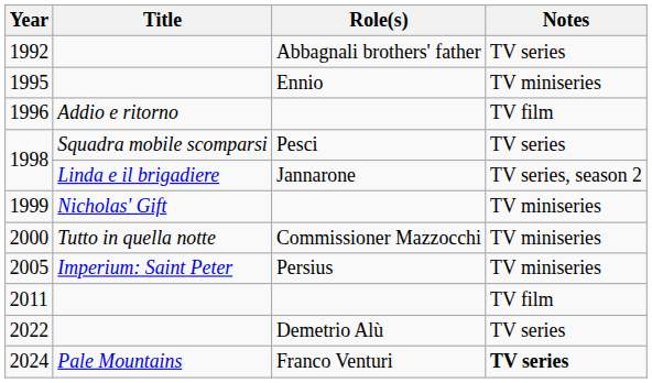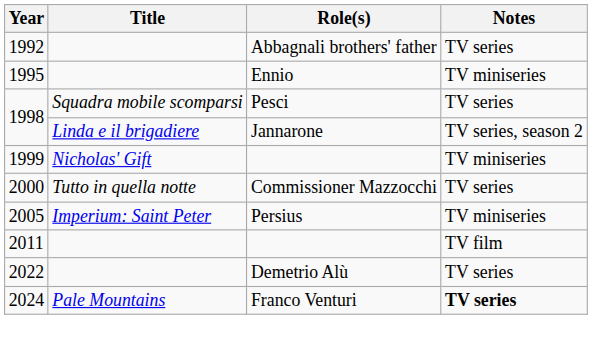 <table class="wikitable plainrowheaders sortable">
 <tr>
 <th scope="col">Year</th>
 <th scope="col">Title</th>
 <th scope="col">Role(s)</th>
 <th scope="col" class="unsortable">Notes</th>
 </tr>
 <tr>
 <td>1992</td>
 <td><em></em></td>
 <td>Abbagnali brothers' father</td>
 <td>TV series</td>
 </tr>
 <tr>
 <td>1995</td>
 <td><em></em></td>
 <td>Ennio</td>
 <td>TV miniseries</td>
-</tr>
-<tr>
-<td>1996</td>
-<td><em>Addio e ritorno</em></td>
-<td></td>
-<td>TV film</td>
 </tr>
 <tr>
 <td rowspan=2>1998</td>
 <td><em>Squadra mobile scomparsi</em></td>
 <td>Pesci</td>
 <td>TV series </td>
 </tr>
 <tr>
 <td><em><a href='#'>Linda e il brigadiere</a></em></td>
 <td>Jannarone</td>
 <td>TV series, season 2</td>
 </tr>
 <tr>
 <td>1999</td>
 <td><em><a href='#'>Nicholas' Gift</a></em></td>
 <td></td>
 <td>TV miniseries</td>
 </tr>
 <tr>
 <td>2000</td>
 <td><em>Tutto in quella notte</em></td>
 <td>Commissioner Mazzocchi</td>
-<td>TV miniseries</td>
+<td>TV series</td>
 </tr>
 <tr>
 <td>2005</td>
 <td><em><a href='#'>Imperium: Saint Peter</a></em></td>
 <td>Persius</td>
 <td>TV miniseries</td>
 </tr>
 <tr>
 <td>2011</td>
 <td><em></em></td>
 <td></td>
 <td>TV film</td>
 </tr>
 <tr>
 <td>2022</td>
 <td><em></em></td>
 <td>Demetrio Alù</td>
 <td>TV series</td>
 </tr>
 <tr>
 <td>2024</td>
 <td><em><a href='#'>Pale Mountains</a></em></td>
 <td>Franco Venturi</td>
 <td><strong>TV series</strong></td>
 </tr>
 </table>
